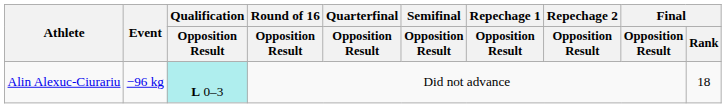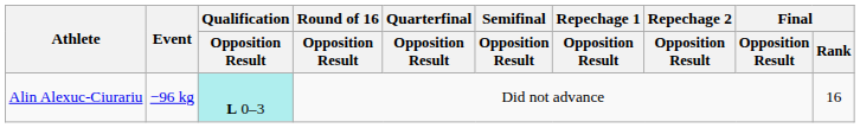 <table class="wikitable" style="font-size:90%">
 <tr>
 <th rowspan=2>Athlete</th>
 <th rowspan=2>Event</th>
 <th>Qualification</th>
 <th>Round of 16</th>
 <th>Quarterfinal</th>
 <th>Semifinal</th>
 <th>Repechage 1</th>
 <th>Repechage 2</th>
 <th colspan=2>Final</th>
 </tr>
 <tr style="font-size: 95%">
 <th>Opposition<br>Result</th>
 <th>Opposition<br>Result</th>
 <th>Opposition<br>Result</th>
 <th>Opposition<br>Result</th>
 <th>Opposition<br>Result</th>
 <th>Opposition<br>Result</th>
 <th>Opposition<br>Result</th>
 <th>Rank</th>
 </tr>
 <tr align=center>
 <td align=left><a href='#'>Alin Alexuc-Ciurariu</a></td>
 <td align=left><a href='#'>−96 kg</a></td>
 <td style="background: paleturquoise;"><br><strong>L</strong> 0–3 <sup> </sup></td>
 <td colspan=6>Did not advance</td>
-<td>18</td>
+<td>16</td>
 </tr>
 </table>
